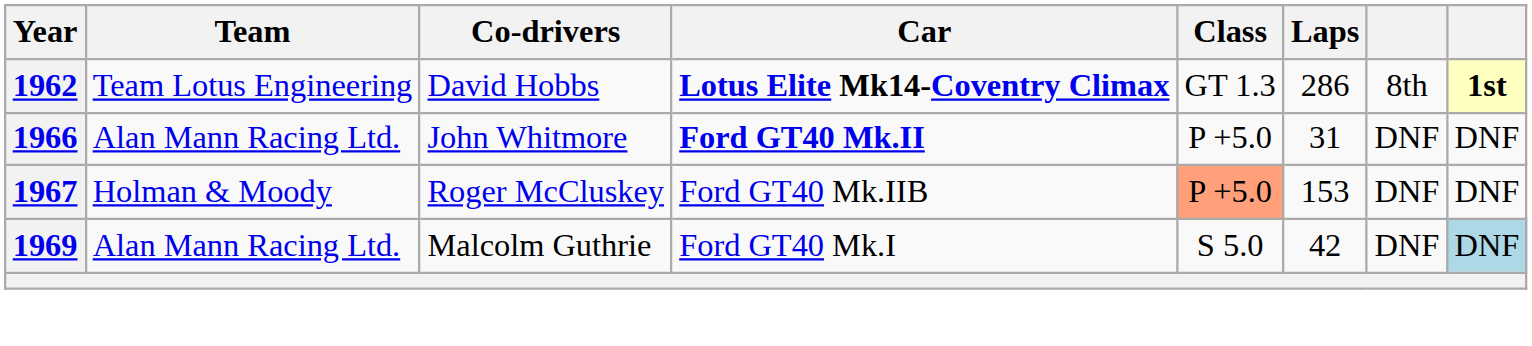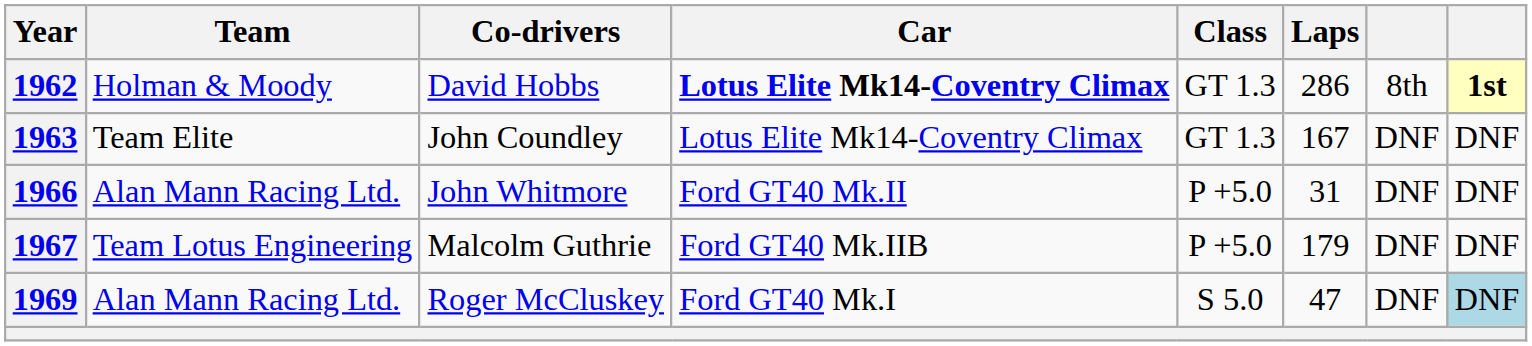 <table class="wikitable" style="text-align:center; font-size:90%">
 <tr>
 <th>Year</th>
 <th>Team</th>
 <th>Co-drivers</th>
 <th>Car</th>
 <th>Class</th>
 <th>Laps</th>
 <th></th>
 <th></th>
 </tr>
 <tr>
 <th><a href='#'>1962</a></th>
-<td align="left"> <a href='#'>Team Lotus Engineering</a></td>
+<td align="left"> <a href='#'>Holman & Moody</a></td>
 <td align="left"> <a href='#'>David Hobbs</a></td>
 <td align="left"><strong><a href='#'>Lotus Elite</a> Mk14-<a href='#'>Coventry Climax</a></strong></td>
 <td>GT 1.3</td>
 <td>286</td>
 <td>8th</td>
 <td style="background:#FFFFBF;"><strong>1st</strong></td>
 </tr>
 <tr>
+<th><a href='#'>1963</a></th>
+<td align="left"> Team Elite</td>
+<td align="left"> John Coundley</td>
+<td align="left"><a href='#'>Lotus Elite</a> Mk14-<a href='#'>Coventry Climax</a></td>
+<td>GT 1.3</td>
+<td>167</td>
+<td>DNF</td>
+<td>DNF</td>
+</tr>
+<tr>
 <th><a href='#'>1966</a></th>
 <td align="left"> <a href='#'>Alan Mann Racing Ltd.</a></td>
 <td align="left"> <a href='#'>John Whitmore</a></td>
-<td align="left"><strong><a href='#'>Ford GT40 Mk.II</a></strong></td>
+<td align="left"><a href='#'>Ford GT40 Mk.II</a></td>
 <td>P +5.0</td>
 <td>31</td>
 <td>DNF</td>
 <td>DNF</td>
 </tr>
 <tr>
 <th><a href='#'>1967</a></th>
-<td align="left"> <a href='#'>Holman & Moody</a></td>
-<td align="left"> <a href='#'>Roger McCluskey</a></td>
+<td align="left"> <a href='#'>Team Lotus Engineering</a></td>
+<td align="left"> Malcolm Guthrie</td>
 <td align="left"><a href='#'>Ford GT40</a> Mk.IIB</td>
-<td style="background: lightsalmon;">P +5.0</td>
-<td>153</td>
+<td>P +5.0</td>
+<td>179</td>
 <td>DNF</td>
 <td>DNF</td>
 </tr>
 <tr>
 <th><a href='#'>1969</a></th>
 <td align="left"> <a href='#'>Alan Mann Racing Ltd.</a></td>
-<td align="left"> Malcolm Guthrie</td>
+<td align="left"> <a href='#'>Roger McCluskey</a></td>
 <td align="left"><a href='#'>Ford GT40</a> Mk.I</td>
 <td>S 5.0</td>
-<td>42</td>
+<td>47</td>
 <td>DNF</td>
 <td style="background: lightblue;">DNF</td>
 </tr>
 <tr>
 <th colspan="8"></th>
 </tr>
 </table>
